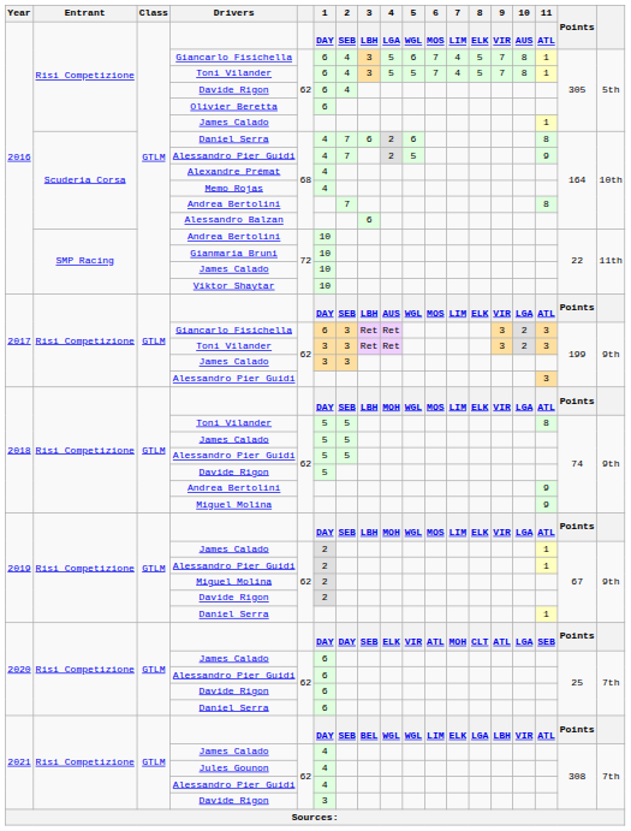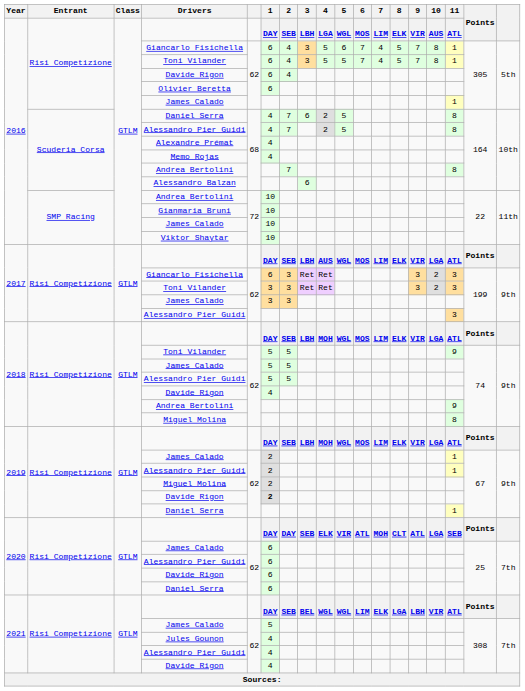 <table class="wikitable" style="text-align:center; font-size:90%">
 <tr>
 <th>Year</th>
 <th>Entrant</th>
 <th>Class</th>
 <th>Drivers</th>
 <th></th>
 <th>1</th>
 <th>2</th>
 <th>3</th>
 <th>4</th>
 <th>5</th>
 <th>6</th>
 <th>7</th>
 <th>8</th>
 <th>9</th>
 <th>10</th>
 <th>11</th>
 <th rowspan="2">Points</th>
 <th rowspan=2></th>
 </tr>
 <tr>
 <td rowspan="16"><a href='#'>2016</a></td>
 <td rowspan="6"> <a href='#'>Risi Competizione</a></td>
 <td rowspan="16"><a href='#'>GTLM</a></td>
 <td></td>
 <td></td>
 <th><br><a href='#'>DAY</a></th>
 <th><br><a href='#'>SEB</a></th>
 <th><br><a href='#'>LBH</a></th>
 <th><br><a href='#'>LGA</a></th>
 <th><br><a href='#'>WGL</a></th>
 <th><br><a href='#'>MOS</a></th>
 <th><br><a href='#'>LIM</a></th>
 <th><br><a href='#'>ELK</a></th>
 <th><br><a href='#'>VIR</a></th>
 <th><br><a href='#'>AUS</a></th>
 <th><br><a href='#'>ATL</a></th>
 </tr>
 <tr>
 <td> <a href='#'>Giancarlo Fisichella</a></td>
 <td rowspan="5">62</td>
 <td style="background:#dfffdf;">6</td>
 <td style="background:#dfffdf;">4</td>
 <td style="background:#FFDF9F;">3</td>
 <td style="background:#dfffdf;">5</td>
 <td style="background:#dfffdf;">6</td>
 <td style="background:#dfffdf;">7</td>
 <td style="background:#dfffdf;">4</td>
 <td style="background:#dfffdf;">5</td>
 <td style="background:#dfffdf;">7</td>
 <td style="background:#dfffdf;">8</td>
 <td style="background:#FFFFBF;">1</td>
 <td rowspan="5">305</td>
 <td rowspan="5">5th</td>
 </tr>
 <tr>
 <td> <a href='#'>Toni Vilander</a></td>
 <td style="background:#dfffdf;">6</td>
 <td style="background:#dfffdf;">4</td>
 <td style="background:#FFDF9F;">3</td>
 <td style="background:#dfffdf;">5</td>
 <td style="background:#dfffdf;">5</td>
 <td style="background:#dfffdf;">7</td>
 <td style="background:#dfffdf;">4</td>
 <td style="background:#dfffdf;">5</td>
 <td style="background:#dfffdf;">7</td>
 <td style="background:#dfffdf;">8</td>
 <td style="background:#FFFFBF;">1</td>
 </tr>
 <tr>
 <td> <a href='#'>Davide Rigon</a></td>
 <td style="background:#dfffdf;">6</td>
 <td style="background:#dfffdf;">4</td>
 <td></td>
 <td></td>
 <td></td>
 <td></td>
 <td></td>
 <td></td>
 <td></td>
 <td></td>
 <td></td>
 </tr>
 <tr>
 <td> <a href='#'>Olivier Beretta</a></td>
 <td style="background:#dfffdf;">6</td>
 <td></td>
 <td></td>
 <td></td>
 <td></td>
 <td></td>
 <td></td>
 <td></td>
 <td></td>
 <td></td>
 <td></td>
 </tr>
 <tr>
 <td> <a href='#'>James Calado</a></td>
 <td></td>
 <td></td>
 <td></td>
 <td></td>
 <td></td>
 <td></td>
 <td></td>
 <td></td>
 <td></td>
 <td></td>
 <td style="background:#FFFFBF;">1</td>
 </tr>
 <tr>
 <td rowspan="6"> <a href='#'>Scuderia Corsa</a></td>
 <td> <a href='#'>Daniel Serra</a></td>
 <td rowspan="6">68</td>
 <td style="background:#dfffdf;">4</td>
 <td style="background:#dfffdf;">7</td>
 <td style="background:#dfffdf;">6</td>
 <td style="background:#DFDFDF;">2</td>
-<td style="background:#dfffdf;">6</td>
+<td style="background:#dfffdf;">5</td>
 <td></td>
 <td></td>
 <td></td>
 <td></td>
 <td></td>
 <td style="background:#dfffdf;">8</td>
 <td rowspan="6">164</td>
 <td rowspan="6">10th</td>
 </tr>
 <tr>
 <td> <a href='#'>Alessandro Pier Guidi</a></td>
 <td style="background:#dfffdf;">4</td>
 <td style="background:#dfffdf;">7</td>
 <td></td>
 <td style="background:#DFDFDF;">2</td>
 <td style="background:#dfffdf;">5</td>
 <td></td>
 <td></td>
 <td></td>
 <td></td>
 <td></td>
-<td style="background:#dfffdf;">9</td>
+<td style="background:#dfffdf;">8</td>
 </tr>
 <tr>
 <td> <a href='#'>Alexandre Prémat</a></td>
 <td style="background:#dfffdf;">4</td>
 <td></td>
 <td></td>
 <td></td>
 <td></td>
 <td></td>
 <td></td>
 <td></td>
 <td></td>
 <td></td>
 <td></td>
 </tr>
 <tr>
 <td> <a href='#'>Memo Rojas</a></td>
 <td style="background:#dfffdf;">4</td>
 <td></td>
 <td></td>
 <td></td>
 <td></td>
 <td></td>
 <td></td>
 <td></td>
 <td></td>
 <td></td>
 <td></td>
 </tr>
 <tr>
 <td> <a href='#'>Andrea Bertolini</a></td>
 <td></td>
 <td style="background:#dfffdf;">7</td>
 <td></td>
 <td></td>
 <td></td>
 <td></td>
 <td></td>
 <td></td>
 <td></td>
 <td></td>
 <td style="background:#dfffdf;">8</td>
 </tr>
 <tr>
 <td> <a href='#'>Alessandro Balzan</a></td>
 <td></td>
 <td></td>
 <td style="background:#dfffdf;">6</td>
 <td></td>
 <td></td>
 <td></td>
 <td></td>
 <td></td>
 <td></td>
 <td></td>
 <td></td>
 </tr>
 <tr>
 <td rowspan="4"> <a href='#'>SMP Racing</a></td>
 <td> <a href='#'>Andrea Bertolini</a></td>
 <td rowspan="4">72</td>
 <td style="background:#dfffdf;">10</td>
 <td></td>
 <td></td>
 <td></td>
 <td></td>
 <td></td>
 <td></td>
 <td></td>
 <td></td>
 <td></td>
 <td></td>
 <td rowspan="4">22</td>
 <td rowspan="4">11th</td>
 </tr>
 <tr>
 <td> <a href='#'>Gianmaria Bruni</a></td>
 <td style="background:#dfffdf;">10</td>
 <td></td>
 <td></td>
 <td></td>
 <td></td>
 <td></td>
 <td></td>
 <td></td>
 <td></td>
 <td></td>
 <td></td>
 </tr>
 <tr>
 <td> <a href='#'>James Calado</a></td>
 <td style="background:#dfffdf;">10</td>
 <td></td>
 <td></td>
 <td></td>
 <td></td>
 <td></td>
 <td></td>
 <td></td>
 <td></td>
 <td></td>
 <td></td>
 </tr>
 <tr>
 <td> <a href='#'>Viktor Shaytar</a></td>
 <td style="background:#dfffdf;">10</td>
 <td></td>
 <td></td>
 <td></td>
 <td></td>
 <td></td>
 <td></td>
 <td></td>
 <td></td>
 <td></td>
 <td></td>
 </tr>
 <tr>
 <td rowspan="5"><a href='#'>2017</a></td>
 <td rowspan="5"> <a href='#'>Risi Competizione</a></td>
 <td rowspan="5"><a href='#'>GTLM</a></td>
 <td></td>
 <td></td>
 <th><br><a href='#'>DAY</a></th>
 <th><br><a href='#'>SEB</a></th>
 <th><br><a href='#'>LBH</a></th>
 <th><br><a href='#'>AUS</a></th>
 <th><br><a href='#'>WGL</a></th>
 <th><br><a href='#'>MOS</a></th>
 <th><br><a href='#'>LIM</a></th>
 <th><br><a href='#'>ELK</a></th>
 <th><br><a href='#'>VIR</a></th>
 <th><br><a href='#'>LGA</a></th>
 <th><br><a href='#'>ATL</a></th>
 <th>Points</th>
 <th></th>
 </tr>
 <tr>
 <td> <a href='#'>Giancarlo Fisichella</a></td>
 <td rowspan="4">62</td>
 <td style="background:#FFDF9F;">6</td>
 <td style="background:#FFDF9F;">3</td>
 <td style="background:#EFCFFF;">Ret</td>
 <td style="background:#EFCFFF;">Ret</td>
 <td></td>
 <td></td>
 <td></td>
 <td></td>
 <td style="background:#FFDF9F;">3</td>
 <td style="background:#DFDFDF;">2</td>
 <td style="background:#FFDF9F;">3</td>
 <td rowspan="4">199</td>
 <td rowspan="4">9th</td>
 </tr>
 <tr>
 <td> <a href='#'>Toni Vilander</a></td>
 <td style="background:#FFDF9F;">3</td>
 <td style="background:#FFDF9F;">3</td>
 <td style="background:#EFCFFF;">Ret</td>
 <td style="background:#EFCFFF;">Ret</td>
 <td></td>
 <td></td>
 <td></td>
 <td></td>
 <td style="background:#FFDF9F;">3</td>
 <td style="background:#DFDFDF;">2</td>
 <td style="background:#FFDF9F;">3</td>
 </tr>
 <tr>
 <td> <a href='#'>James Calado</a></td>
 <td style="background:#FFDF9F;">3</td>
 <td style="background:#FFDF9F;">3</td>
 <td></td>
 <td></td>
 <td></td>
 <td></td>
 <td></td>
 <td></td>
 <td></td>
 <td></td>
 <td></td>
 </tr>
 <tr>
 <td> <a href='#'>Alessandro Pier Guidi</a></td>
 <td></td>
 <td></td>
 <td></td>
 <td></td>
 <td></td>
 <td></td>
 <td></td>
 <td></td>
 <td></td>
 <td></td>
 <td style="background:#FFDF9F;">3</td>
 </tr>
 <tr>
 <td rowspan="7"><a href='#'>2018</a></td>
 <td rowspan="7"> <a href='#'>Risi Competizione</a></td>
 <td rowspan="7"><a href='#'>GTLM</a></td>
 <td></td>
 <td></td>
 <th><br><a href='#'>DAY</a></th>
 <th><br><a href='#'>SEB</a></th>
 <th><br><a href='#'>LBH</a></th>
 <th><br><a href='#'>MOH</a></th>
 <th><br><a href='#'>WGL</a></th>
 <th><br><a href='#'>MOS</a></th>
 <th><br><a href='#'>LIM</a></th>
 <th><br><a href='#'>ELK</a></th>
 <th><br><a href='#'>VIR</a></th>
 <th><br><a href='#'>LGA</a></th>
 <th><br><a href='#'>ATL</a></th>
 <th>Points</th>
 <th></th>
 </tr>
 <tr>
 <td> <a href='#'>Toni Vilander</a></td>
 <td rowspan="6">62</td>
 <td style="background:#dfffdf;">5</td>
 <td style="background:#dfffdf;">5</td>
 <td></td>
 <td></td>
 <td></td>
 <td></td>
 <td></td>
 <td></td>
 <td></td>
 <td></td>
-<td style="background:#dfffdf;">8</td>
+<td style="background:#dfffdf;">9</td>
 <td rowspan="6">74</td>
 <td rowspan="6">9th</td>
 </tr>
 <tr>
 <td> <a href='#'>James Calado</a></td>
 <td style="background:#dfffdf;">5</td>
 <td style="background:#dfffdf;">5</td>
 <td></td>
 <td></td>
 <td></td>
 <td></td>
 <td></td>
 <td></td>
 <td></td>
 <td></td>
 <td></td>
 </tr>
 <tr>
 <td> <a href='#'>Alessandro Pier Guidi</a></td>
 <td style="background:#dfffdf;">5</td>
 <td style="background:#dfffdf;">5</td>
 <td></td>
 <td></td>
 <td></td>
 <td></td>
 <td></td>
 <td></td>
 <td></td>
 <td></td>
 <td></td>
 </tr>
 <tr>
 <td> <a href='#'>Davide Rigon</a></td>
-<td style="background:#dfffdf;">5</td>
+<td style="background:#dfffdf;">4</td>
 <td></td>
 <td></td>
 <td></td>
 <td></td>
 <td></td>
 <td></td>
 <td></td>
 <td></td>
 <td></td>
 <td></td>
 </tr>
 <tr>
 <td> <a href='#'>Andrea Bertolini</a></td>
 <td></td>
 <td></td>
 <td></td>
 <td></td>
 <td></td>
 <td></td>
 <td></td>
 <td></td>
 <td></td>
 <td></td>
 <td style="background:#dfffdf;">9</td>
 </tr>
 <tr>
 <td> <a href='#'>Miguel Molina</a></td>
 <td></td>
 <td></td>
 <td></td>
 <td></td>
 <td></td>
 <td></td>
 <td></td>
 <td></td>
 <td></td>
 <td></td>
-<td style="background:#dfffdf;">9</td>
+<td style="background:#dfffdf;">8</td>
 </tr>
 <tr>
 <td rowspan="6"><a href='#'>2019</a></td>
 <td rowspan="6"> <a href='#'>Risi Competizione</a></td>
 <td rowspan="6"><a href='#'>GTLM</a></td>
 <td></td>
 <td></td>
 <th><br><a href='#'>DAY</a></th>
 <th><br><a href='#'>SEB</a></th>
 <th><br><a href='#'>LBH</a></th>
 <th><br><a href='#'>MOH</a></th>
 <th><br><a href='#'>WGL</a></th>
 <th><br><a href='#'>MOS</a></th>
 <th><br><a href='#'>LIM</a></th>
 <th><br><a href='#'>ELK</a></th>
 <th><br><a href='#'>VIR</a></th>
 <th><br><a href='#'>LGA</a></th>
 <th><br><a href='#'>ATL</a></th>
 <th>Points</th>
 <th></th>
 </tr>
 <tr>
 <td> <a href='#'>James Calado</a></td>
 <td rowspan="5">62</td>
 <td style="background:#DFDFDF;">2</td>
 <td></td>
 <td></td>
 <td></td>
 <td></td>
 <td></td>
 <td></td>
 <td></td>
 <td></td>
 <td></td>
 <td style="background:#FFFFBF;">1</td>
 <td rowspan="5">67</td>
 <td rowspan="5">9th</td>
 </tr>
 <tr>
 <td> <a href='#'>Alessandro Pier Guidi</a></td>
 <td style="background:#DFDFDF;">2</td>
 <td></td>
 <td></td>
 <td></td>
 <td></td>
 <td></td>
 <td></td>
 <td></td>
 <td></td>
 <td></td>
 <td style="background:#FFFFBF;">1</td>
 </tr>
 <tr>
 <td> <a href='#'>Miguel Molina</a></td>
 <td style="background:#DFDFDF;">2</td>
 <td></td>
 <td></td>
 <td></td>
 <td></td>
 <td></td>
 <td></td>
 <td></td>
 <td></td>
 <td></td>
 <td></td>
 </tr>
 <tr>
 <td> <a href='#'>Davide Rigon</a></td>
-<td style="background:#DFDFDF;">2</td>
+<td style="background:#DFDFDF;"><strong>2</strong></td>
 <td></td>
 <td></td>
 <td></td>
 <td></td>
 <td></td>
 <td></td>
 <td></td>
 <td></td>
 <td></td>
 <td></td>
 </tr>
 <tr>
 <td> <a href='#'>Daniel Serra</a></td>
 <td></td>
 <td></td>
 <td></td>
 <td></td>
 <td></td>
 <td></td>
 <td></td>
 <td></td>
 <td></td>
 <td></td>
 <td style="background:#FFFFBF;">1</td>
 </tr>
 <tr>
 <td rowspan="5"><a href='#'>2020</a></td>
 <td rowspan="5"> <a href='#'>Risi Competizione</a></td>
 <td rowspan="5"><a href='#'>GTLM</a></td>
 <td></td>
 <td></td>
 <th><br><a href='#'>DAY</a></th>
 <th><br><a href='#'>DAY</a></th>
 <th><br><a href='#'>SEB</a></th>
 <th><br><a href='#'>ELK</a></th>
 <th><br><a href='#'>VIR</a></th>
 <th><br><a href='#'>ATL</a></th>
 <th><br><a href='#'>MOH</a></th>
 <th><br><a href='#'>CLT</a></th>
 <th><br><a href='#'>ATL</a></th>
 <th><br><a href='#'>LGA</a></th>
 <th><br><a href='#'>SEB</a></th>
 <th>Points</th>
 <th></th>
 </tr>
 <tr>
 <td> <a href='#'>James Calado</a></td>
 <td rowspan="4">62</td>
 <td style="background:#dfffdf;">6</td>
 <td></td>
 <td></td>
 <td></td>
 <td></td>
 <td></td>
 <td></td>
 <td></td>
 <td></td>
 <td></td>
 <td></td>
 <td rowspan="4">25</td>
 <td rowspan="4">7th</td>
 </tr>
 <tr>
 <td> <a href='#'>Alessandro Pier Guidi</a></td>
 <td style="background:#dfffdf;">6</td>
 <td></td>
 <td></td>
 <td></td>
 <td></td>
 <td></td>
 <td></td>
 <td></td>
 <td></td>
 <td></td>
 <td></td>
 </tr>
 <tr>
 <td> <a href='#'>Davide Rigon</a></td>
 <td style="background:#dfffdf;">6</td>
 <td></td>
 <td></td>
 <td></td>
 <td></td>
 <td></td>
 <td></td>
 <td></td>
 <td></td>
 <td></td>
 <td></td>
 </tr>
 <tr>
 <td> <a href='#'>Daniel Serra</a></td>
 <td style="background:#dfffdf;">6</td>
 <td></td>
 <td></td>
 <td></td>
 <td></td>
 <td></td>
 <td></td>
 <td></td>
 <td></td>
 <td></td>
 <td></td>
 </tr>
 <tr>
 <td rowspan="5"><a href='#'>2021</a></td>
 <td rowspan="5"> <a href='#'>Risi Competizione</a></td>
 <td rowspan="5"><a href='#'>GTLM</a></td>
 <td></td>
 <td></td>
 <th><br><a href='#'>DAY</a></th>
 <th><br><a href='#'>SEB</a></th>
 <th><br><a href='#'>BEL</a></th>
 <th><br><a href='#'>WGL</a></th>
 <th><br><a href='#'>WGL</a></th>
 <th><br><a href='#'>LIM</a></th>
 <th><br><a href='#'>ELK</a></th>
 <th><br><a href='#'>LGA</a></th>
 <th><br><a href='#'>LBH</a></th>
 <th><br><a href='#'>VIR</a></th>
 <th><br><a href='#'>ATL</a></th>
 <th>Points</th>
 <th></th>
 </tr>
 <tr>
 <td> <a href='#'>James Calado</a></td>
 <td rowspan="4">62</td>
-<td style="background:#dfffdf;">4</td>
+<td style="background:#dfffdf;">5</td>
 <td></td>
 <td></td>
 <td></td>
 <td></td>
 <td></td>
 <td></td>
 <td></td>
 <td></td>
 <td></td>
 <td></td>
 <td rowspan="4">308</td>
 <td rowspan="4">7th</td>
 </tr>
 <tr>
 <td> <a href='#'>Jules Gounon</a></td>
 <td style="background:#dfffdf;">4</td>
 <td></td>
 <td></td>
 <td></td>
 <td></td>
 <td></td>
 <td></td>
 <td></td>
 <td></td>
 <td></td>
 <td></td>
 </tr>
 <tr>
 <td> <a href='#'>Alessandro Pier Guidi</a></td>
 <td style="background:#dfffdf;">4</td>
 <td></td>
 <td></td>
 <td></td>
 <td></td>
 <td></td>
 <td></td>
 <td></td>
 <td></td>
 <td></td>
 <td></td>
 </tr>
 <tr>
 <td> <a href='#'>Davide Rigon</a></td>
-<td style="background:#dfffdf;">3</td>
+<td style="background:#dfffdf;">4</td>
 <td></td>
 <td></td>
 <td></td>
 <td></td>
 <td></td>
 <td></td>
 <td></td>
 <td></td>
 <td></td>
 <td></td>
 </tr>
 <tr>
 <th colspan="18">Sources:</th>
 </tr>
 </table>
